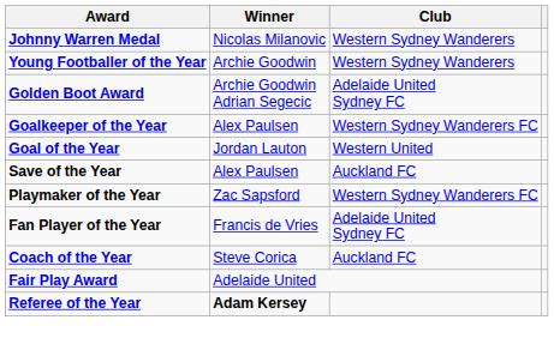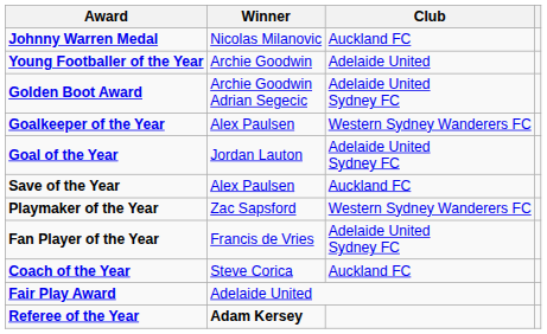 <table class="wikitable">
 <tr>
 <th>Award</th>
 <th>Winner</th>
 <th>Club</th>
 <th></th>
 </tr>
 <tr>
 <td><strong><a href='#'>Johnny Warren Medal</a></strong></td>
 <td> <a href='#'>Nicolas Milanovic</a></td>
-<td><a href='#'>Western Sydney Wanderers</a></td>
+<td><a href='#'>Auckland FC</a></td>
 <td align=center></td>
 </tr>
 <tr>
 <td><strong><a href='#'>Young Footballer of the Year</a></strong></td>
 <td> <a href='#'>Archie Goodwin</a></td>
-<td><a href='#'>Western Sydney Wanderers</a></td>
+<td><a href='#'>Adelaide United</a></td>
 <td align=center></td>
 </tr>
 <tr>
 <td><strong><a href='#'>Golden Boot Award</a></strong></td>
 <td> <a href='#'>Archie Goodwin</a> <br> <a href='#'>Adrian Segecic</a></td>
 <td><a href='#'>Adelaide United</a> <br> <a href='#'>Sydney FC</a></td>
 <td align=center></td>
 </tr>
 <tr>
 <td><strong><a href='#'>Goalkeeper of the Year</a></strong></td>
 <td> <a href='#'>Alex Paulsen</a></td>
 <td><a href='#'>Western Sydney Wanderers FC</a></td>
 <td align=center></td>
 </tr>
 <tr>
 <td><strong><a href='#'>Goal of the Year</a></strong></td>
 <td> <a href='#'>Jordan Lauton</a></td>
-<td><a href='#'>Western United</a></td>
+<td><a href='#'>Adelaide United</a> <br> <a href='#'>Sydney FC</a></td>
 <td align=center></td>
 </tr>
 <tr>
 <td><strong>Save of the Year</strong></td>
 <td> <a href='#'>Alex Paulsen</a></td>
 <td><a href='#'>Auckland FC</a></td>
 <td align=center></td>
 </tr>
 <tr>
 <td><strong>Playmaker of the Year</strong></td>
 <td> <a href='#'>Zac Sapsford</a></td>
 <td><a href='#'>Western Sydney Wanderers FC</a></td>
 <td align=center></td>
 </tr>
 <tr>
 <td><strong>Fan Player of the Year</strong></td>
 <td> <a href='#'>Francis de Vries</a></td>
 <td><a href='#'>Adelaide United</a> <br> <a href='#'>Sydney FC</a></td>
 <td align=center></td>
 </tr>
 <tr>
 <td><strong><a href='#'>Coach of the Year</a></strong></td>
 <td> <a href='#'>Steve Corica</a></td>
 <td><a href='#'>Auckland FC</a></td>
 <td align=center></td>
 </tr>
 <tr>
 <td><strong><a href='#'>Fair Play Award</a></strong></td>
 <td colspan=2><a href='#'>Adelaide United</a></td>
 <td align=center></td>
 </tr>
 <tr>
 <td><strong><a href='#'>Referee of the Year</a></strong></td>
 <td><strong> Adam Kersey</strong></td>
 <td></td>
 <td align=center></td>
 </tr>
 </table>
